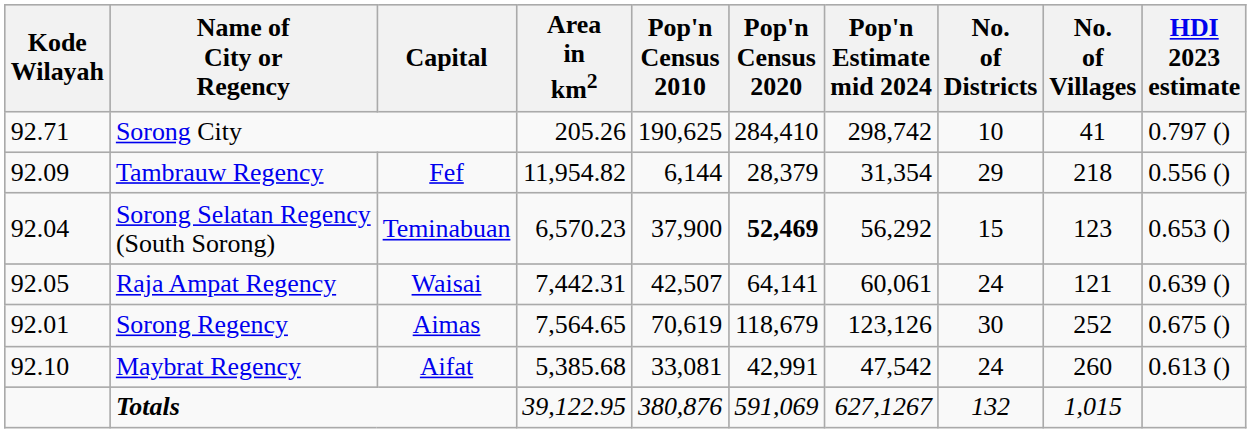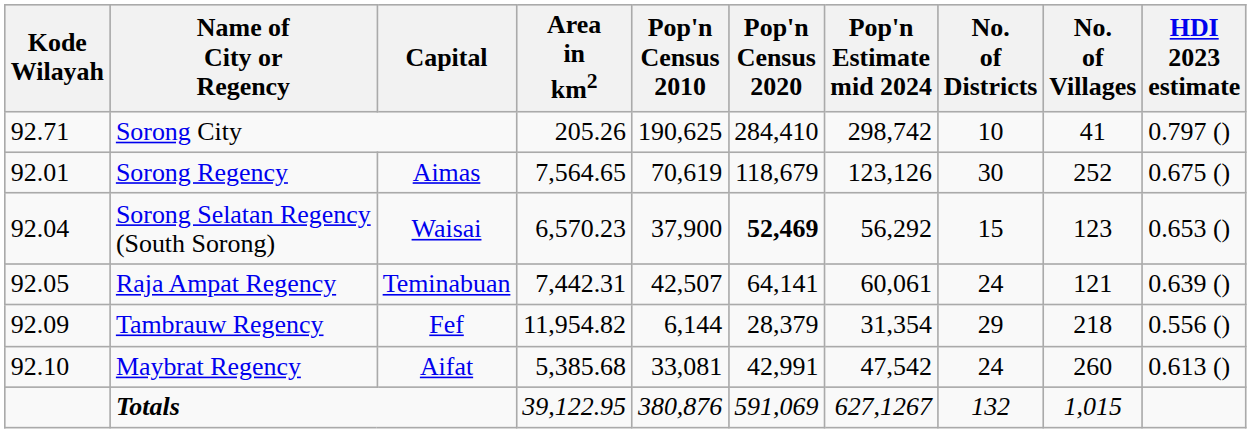 <table class="sortable wikitable">
 <tr>
 <th>Kode<br>Wilayah</th>
 <th>Name of<br>City or<br>Regency</th>
 <th>Capital</th>
 <th>Area <br>in<br>km<sup>2</sup></th>
 <th>Pop'n<br>Census<br>2010</th>
 <th>Pop'n<br>Census<br>2020</th>
 <th>Pop'n<br>Estimate<br>mid 2024</th>
 <th>No.<br> of <br>Districts</th>
 <th>No.<br> of <br>Villages</th>
 <th><a href='#'>HDI</a><br>2023<br>estimate</th>
 </tr>
 <tr>
 <td>92.71</td>
 <td colspan="2"><a href='#'>Sorong</a> City</td>
 <td align="right">205.26</td>
 <td align="right">190,625</td>
 <td align="right">284,410</td>
 <td align="right">298,742</td>
 <td align="center">10</td>
 <td align="center">41</td>
 <td>0.797 ()</td>
 </tr>
 <tr>
-<td>92.09</td>
-<td><a href='#'>Tambrauw Regency</a></td>
-<td align="center"><a href='#'>Fef</a></td>
-<td align="right">11,954.82</td>
-<td align="right">6,144</td>
-<td align="right">28,379</td>
-<td align="right">31,354</td>
-<td align="center">29</td>
-<td align="center">218</td>
-<td>0.556 ()</td>
+<td>92.01</td>
+<td><a href='#'>Sorong Regency</a></td>
+<td align="center"><a href='#'>Aimas</a></td>
+<td align="right">7,564.65</td>
+<td align="right">70,619</td>
+<td align="right">118,679</td>
+<td align="right">123,126</td>
+<td align="center">30</td>
+<td align="center">252</td>
+<td>0.675 ()</td>
 </tr>
 <tr>
 <td>92.04</td>
 <td><a href='#'>Sorong Selatan Regency</a> <br>(South Sorong)</td>
-<td align="center"><a href='#'>Teminabuan</a></td>
+<td align="center"><a href='#'>Waisai</a></td>
 <td align="right">6,570.23</td>
 <td align="right">37,900</td>
 <td align="right"><strong>52,469</strong></td>
 <td align="right">56,292</td>
 <td align="center">15</td>
 <td align="center">123</td>
 <td>0.653 ()</td>
 </tr>
 <tr>
 <td>92.05</td>
 <td><a href='#'>Raja Ampat Regency</a></td>
-<td align="center"><a href='#'>Waisai</a></td>
+<td align="center"><a href='#'>Teminabuan</a></td>
 <td align="right">7,442.31</td>
 <td align="right">42,507</td>
 <td align="right">64,141</td>
 <td align="right">60,061</td>
 <td align="center">24</td>
 <td align="center">121</td>
 <td>0.639 ()</td>
 </tr>
 <tr>
-<td>92.01</td>
-<td><a href='#'>Sorong Regency</a></td>
-<td align="center"><a href='#'>Aimas</a></td>
-<td align="right">7,564.65</td>
-<td align="right">70,619</td>
-<td align="right">118,679</td>
-<td align="right">123,126</td>
-<td align="center">30</td>
-<td align="center">252</td>
-<td>0.675 ()</td>
+<td>92.09</td>
+<td><a href='#'>Tambrauw Regency</a></td>
+<td align="center"><a href='#'>Fef</a></td>
+<td align="right">11,954.82</td>
+<td align="right">6,144</td>
+<td align="right">28,379</td>
+<td align="right">31,354</td>
+<td align="center">29</td>
+<td align="center">218</td>
+<td>0.556 ()</td>
 </tr>
 <tr>
 <td>92.10</td>
 <td><a href='#'>Maybrat Regency</a></td>
 <td align="center"><a href='#'>Aifat</a></td>
 <td align="right">5,385.68</td>
 <td align="right">33,081</td>
 <td align="right">42,991</td>
 <td align="right">47,542</td>
 <td align="center">24</td>
 <td align="center">260</td>
 <td>0.613 ()</td>
 </tr>
 <tr>
 <td></td>
 <td colspan="2"><strong><em>Totals</em></strong></td>
 <td align="right"><em>39,122.95</em></td>
 <td align="right"><em>380,876</em></td>
 <td align="right"><em>591,069</em></td>
 <td align="right"><em>627,1267</em></td>
 <td align="center"><em>132</em></td>
 <td align="center"><em>1,015</em></td>
 <td></td>
 </tr>
 </table>
